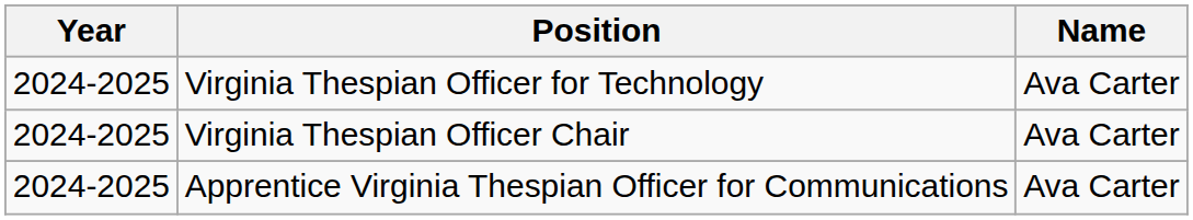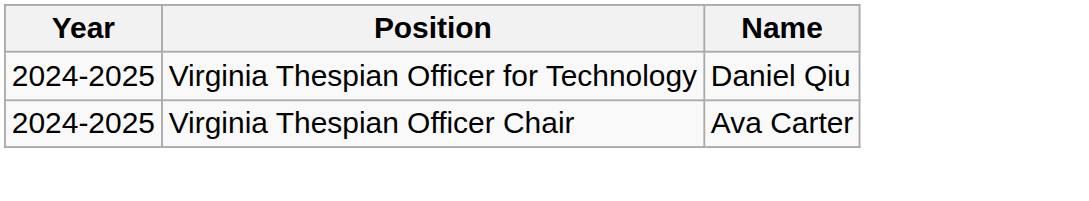 <table class="wikitable">
 <tr>
 <th>Year</th>
 <th>Position</th>
 <th>Name</th>
 </tr>
 <tr>
 <td>2024-2025</td>
 <td>Virginia Thespian Officer for Technology</td>
-<td>Ava Carter</td>
+<td>Daniel Qiu</td>
 </tr>
 <tr>
 <td>2024-2025</td>
 <td>Virginia Thespian Officer Chair</td>
 <td>Ava Carter</td>
 </tr>
-<tr>
-<td>2024-2025</td>
-<td>Apprentice Virginia Thespian Officer for Communications</td>
-<td>Ava Carter</td>
-</tr>
 </table>
